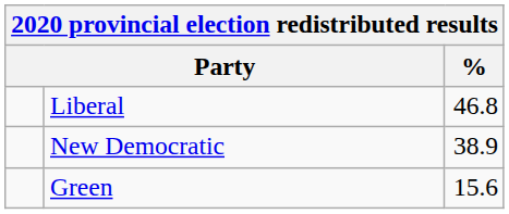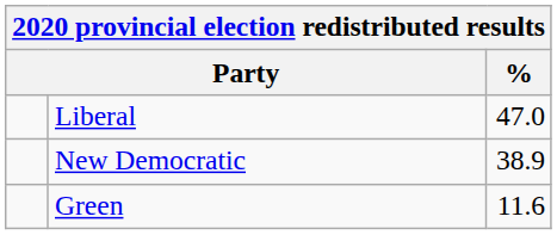 <table class="wikitable">
 <tr>
 <th colspan="4"><a href='#'>2020 provincial election</a> redistributed results</th>
 </tr>
 <tr>
 <th bgcolor="#DDDDFF" width="130px" colspan="2">Party</th>
 <th bgcolor="#DDDDFF" width="30px">%</th>
 </tr>
 <tr>
 <td> </td>
 <td><a href='#'>Liberal</a></td>
-<td align=right>46.8</td>
+<td align=right>47.0</td>
 </tr>
 <tr>
 <td> </td>
 <td><a href='#'>New Democratic</a></td>
 <td align=right>38.9</td>
 </tr>
 <tr>
 <td> </td>
 <td><a href='#'>Green</a></td>
-<td align=right>15.6</td>
+<td align=right>11.6</td>
 </tr>
 </table>
